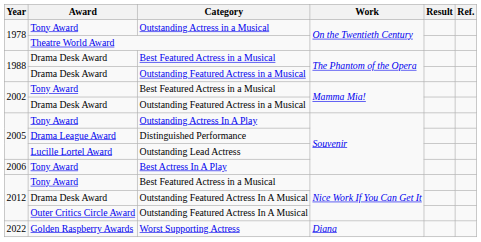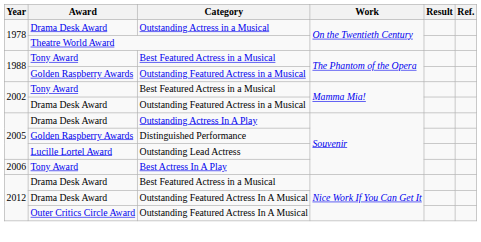 <table class="wikitable sortable">
 <tr>
 <th>Year</th>
 <th>Award</th>
 <th>Category</th>
 <th>Work</th>
 <th>Result</th>
 <th>Ref.</th>
 </tr>
 <tr>
 <td rowspan="2" style="text-align: center;">1978</td>
-<td><a href='#'>Tony Award</a></td>
+<td><a href='#'>Drama Desk Award</a></td>
 <td><a href='#'>Outstanding Actress in a Musical</a></td>
 <td rowspan="2"><em><a href='#'>On the Twentieth Century</a></em></td>
 <td></td>
 <td style="text-align: center;"></td>
 </tr>
 <tr>
 <td colspan="2"><a href='#'>Theatre World Award</a></td>
 <td></td>
 <td style="text-align: center;"></td>
 </tr>
 <tr>
 <td rowspan="2" style="text-align: center;">1988</td>
-<td>Drama Desk Award</td>
+<td><a href='#'>Tony Award</a></td>
 <td><a href='#'>Best Featured Actress in a Musical</a></td>
 <td rowspan="2"><a href='#'><em>The Phantom of the Opera</em></a></td>
 <td></td>
 <td style="text-align: center;"></td>
 </tr>
 <tr>
-<td>Drama Desk Award</td>
+<td><a href='#'>Golden Raspberry Awards</a></td>
 <td><a href='#'>Outstanding Featured Actress in a Musical</a></td>
 <td></td>
 <td style="text-align: center;"></td>
 </tr>
 <tr>
 <td rowspan="2" style="text-align: center;">2002</td>
 <td><a href='#'>Tony Award</a></td>
 <td>Best Featured Actress in a Musical</td>
 <td rowspan="2"><em><a href='#'>Mamma Mia!</a></em></td>
 <td></td>
 <td style="text-align: center;"></td>
 </tr>
 <tr>
 <td>Drama Desk Award</td>
 <td>Outstanding Featured Actress in a Musical</td>
 <td></td>
 <td style="text-align: center;"></td>
 </tr>
 <tr>
 <td rowspan="3" style="text-align: center;">2005</td>
-<td><a href='#'>Tony Award</a></td>
+<td>Drama Desk Award</td>
 <td><a href='#'>Outstanding Actress In A Play</a></td>
 <td rowspan="4"><em><a href='#'>Souvenir</a></em></td>
 <td></td>
 <td style="text-align: center;"></td>
 </tr>
 <tr>
-<td><a href='#'>Drama League Award</a></td>
+<td><a href='#'>Golden Raspberry Awards</a></td>
 <td>Distinguished Performance</td>
 <td></td>
 <td style="text-align: center;"></td>
 </tr>
 <tr>
 <td><a href='#'>Lucille Lortel Award</a></td>
 <td>Outstanding Lead Actress</td>
 <td></td>
 <td style="text-align: center;"></td>
 </tr>
 <tr>
 <td style="text-align: center;">2006</td>
 <td><a href='#'>Tony Award</a></td>
 <td><a href='#'>Best Actress In A Play</a></td>
 <td></td>
 <td style="text-align: center;"></td>
 </tr>
 <tr>
 <td rowspan="3" style="text-align: center;">2012</td>
-<td><a href='#'>Tony Award</a></td>
+<td>Drama Desk Award</td>
 <td>Best Featured Actress in a Musical</td>
 <td rowspan="3"><em><a href='#'>Nice Work If You Can Get It</a></em></td>
 <td></td>
 <td style="text-align: center;"></td>
 </tr>
 <tr>
 <td>Drama Desk Award</td>
 <td>Outstanding Featured Actress In A Musical</td>
 <td></td>
 <td style="text-align: center;"></td>
 </tr>
 <tr>
 <td><a href='#'>Outer Critics Circle Award</a></td>
 <td>Outstanding Featured Actress In A Musical</td>
 <td></td>
 <td style="text-align: center;"></td>
 </tr>
-<tr>
-<td style="text-align: center;">2022</td>
-<td><a href='#'>Golden Raspberry Awards</a></td>
-<td><a href='#'>Worst Supporting Actress</a></td>
-<td><em><a href='#'>Diana</a></em></td>
-<td></td>
-<td style="text-align: center;"></td>
-</tr>
 </table>
